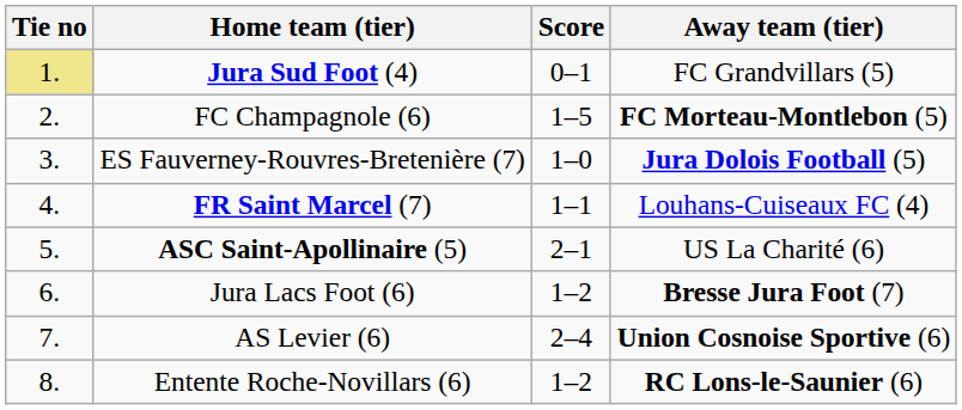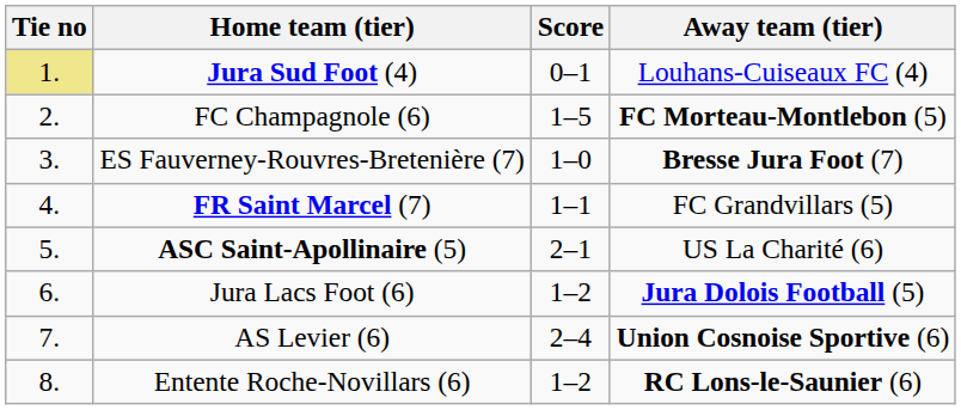 <table class="wikitable" style="text-align: center">
 <tr>
 <th>Tie no</th>
 <th>Home team (tier)</th>
 <th>Score</th>
 <th>Away team (tier)</th>
 </tr>
 <tr>
 <td style="background: khaki;">1.</td>
 <td><strong><a href='#'>Jura Sud Foot</a></strong> (4)</td>
 <td>0–1</td>
-<td>FC Grandvillars (5)</td>
+<td><a href='#'>Louhans-Cuiseaux FC</a> (4)</td>
 </tr>
 <tr>
 <td>2.</td>
 <td>FC Champagnole (6)</td>
 <td>1–5</td>
 <td><strong>FC Morteau-Montlebon</strong> (5)</td>
 </tr>
 <tr>
 <td>3.</td>
 <td>ES Fauverney-Rouvres-Bretenière (7)</td>
 <td>1–0</td>
-<td><strong><a href='#'>Jura Dolois Football</a></strong> (5)</td>
+<td><strong>Bresse Jura Foot</strong> (7)</td>
 </tr>
 <tr>
 <td>4.</td>
 <td><strong><a href='#'>FR Saint Marcel</a></strong> (7)</td>
 <td>1–1 </td>
-<td><a href='#'>Louhans-Cuiseaux FC</a> (4)</td>
+<td>FC Grandvillars (5)</td>
 </tr>
 <tr>
 <td>5.</td>
 <td><strong>ASC Saint-Apollinaire</strong> (5)</td>
 <td>2–1</td>
 <td>US La Charité (6)</td>
 </tr>
 <tr>
 <td>6.</td>
 <td>Jura Lacs Foot (6)</td>
 <td>1–2</td>
-<td><strong>Bresse Jura Foot</strong> (7)</td>
+<td><strong><a href='#'>Jura Dolois Football</a></strong> (5)</td>
 </tr>
 <tr>
 <td>7.</td>
 <td>AS Levier (6)</td>
 <td>2–4</td>
 <td><strong>Union Cosnoise Sportive</strong> (6)</td>
 </tr>
 <tr>
 <td>8.</td>
 <td>Entente Roche-Novillars (6)</td>
 <td>1–2</td>
 <td><strong>RC Lons-le-Saunier</strong> (6)</td>
 </tr>
 </table>
